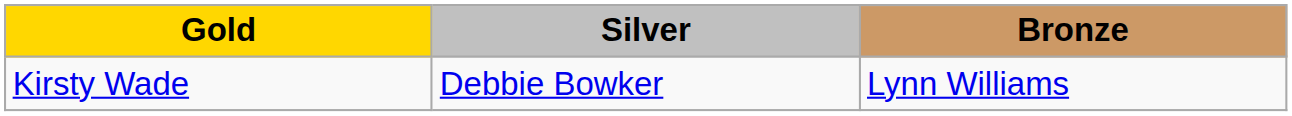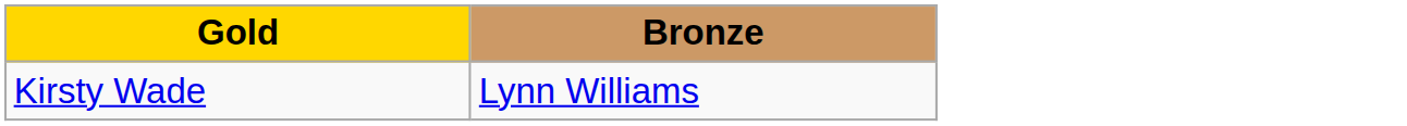 <table class="wikitable" style="text-align:left">
 <tr align="center">
 <td width=200 bgcolor=gold><strong>Gold</strong></td>
-<td width=200 bgcolor=silver><strong>Silver</strong></td>
 <td width=200 bgcolor=CC9966><strong>Bronze</strong></td>
 </tr>
 <tr>
 <td><a href='#'>Kirsty Wade</a><br><em></em></td>
-<td><a href='#'>Debbie Bowker</a><br><em></em></td>
 <td><a href='#'>Lynn Williams</a><br><em></em></td>
 </tr>
 </table>
